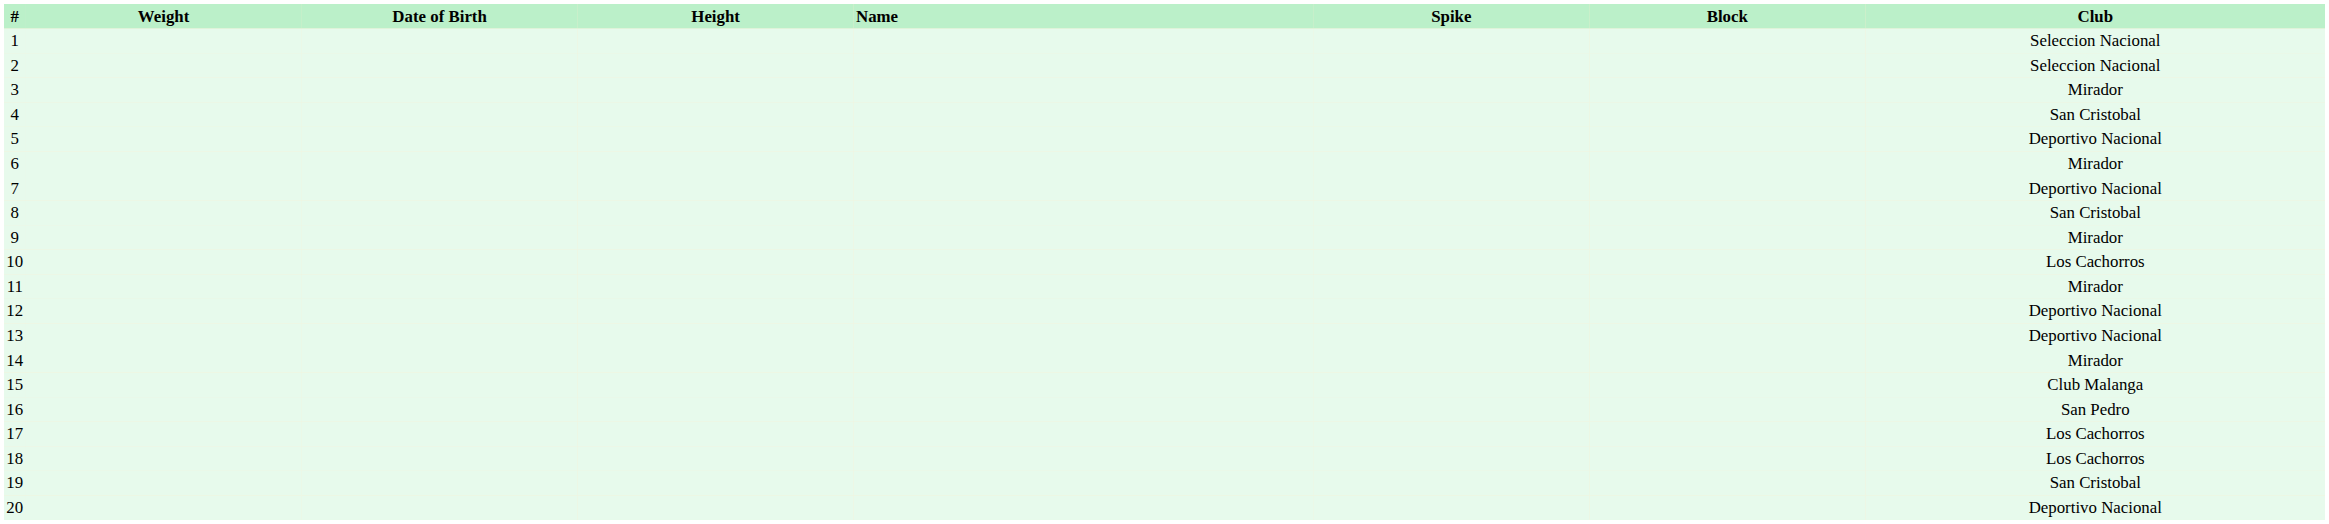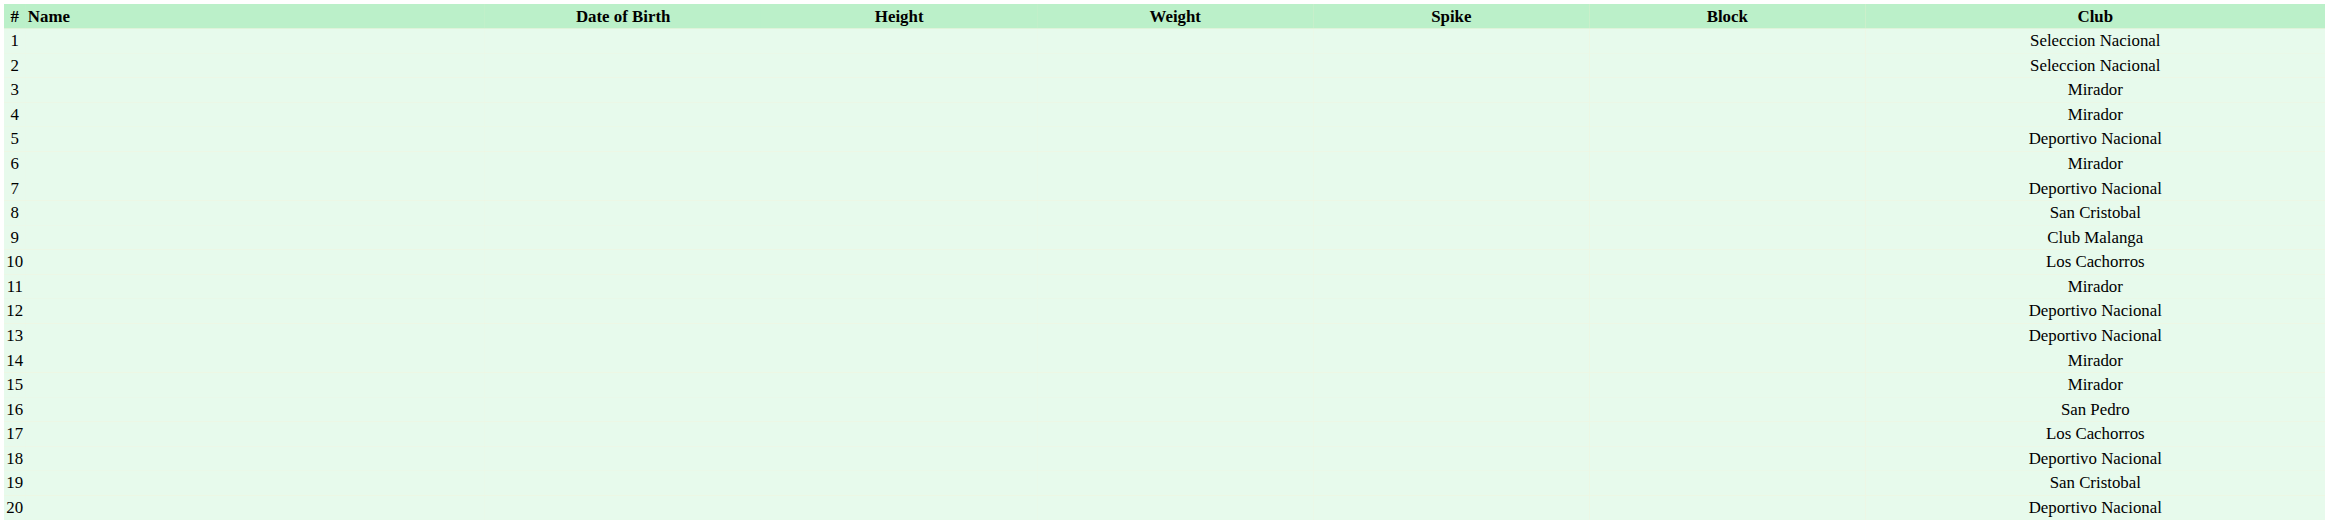 <table border=0 cellpadding=2 cellspacing=0  |- bgcolor=#FFECCE style="text-align:center; font-size:90%; width:100%">
 <tr bgcolor=#BBF0C9>
 <th>#</th>
-<th width=12%>Weight</th>
+<th align=left width=20%>Name</th>
 <th width=12%>Date of Birth</th>
 <th width=12%>Height</th>
-<th align=left width=20%>Name</th>
+<th width=12%>Weight</th>
 <th width=12%>Spike</th>
 <th width=12%>Block</th>
 <th width=20%>Club</th>
 </tr>
 <tr bgcolor=#E7FAEC>
 <td>1</td>
-<td></td>
+<td align=left></td>
 <td align=right></td>
 <td></td>
-<td align=left></td>
+<td></td>
 <td></td>
 <td></td>
 <td>Seleccion Nacional</td>
 </tr>
 <tr bgcolor=#E7FAEC>
 <td>2</td>
-<td></td>
+<td align=left></td>
 <td align=right></td>
 <td></td>
-<td align=left></td>
+<td></td>
 <td></td>
 <td></td>
 <td>Seleccion Nacional</td>
 </tr>
 <tr bgcolor=#E7FAEC>
 <td>3</td>
-<td></td>
+<td align=left></td>
 <td align=right></td>
 <td></td>
-<td align=left></td>
+<td></td>
 <td></td>
 <td></td>
 <td>Mirador</td>
 </tr>
 <tr bgcolor=#E7FAEC>
 <td>4</td>
-<td></td>
+<td align=left></td>
 <td align=right></td>
 <td></td>
-<td align=left></td>
 <td></td>
 <td></td>
-<td>San Cristobal</td>
+<td></td>
+<td>Mirador</td>
 </tr>
 <tr bgcolor=#E7FAEC>
 <td>5</td>
-<td></td>
+<td align=left></td>
 <td align=right></td>
 <td></td>
-<td align=left></td>
+<td></td>
 <td></td>
 <td></td>
 <td>Deportivo Nacional</td>
 </tr>
 <tr bgcolor=#E7FAEC>
 <td>6</td>
-<td></td>
+<td align=left></td>
 <td align=right></td>
 <td></td>
-<td align=left></td>
+<td></td>
 <td></td>
 <td></td>
 <td>Mirador</td>
 </tr>
 <tr bgcolor=#E7FAEC>
 <td>7</td>
-<td></td>
+<td align=left></td>
 <td align=right></td>
 <td></td>
-<td align=left></td>
+<td></td>
 <td></td>
 <td></td>
 <td>Deportivo Nacional</td>
 </tr>
 <tr bgcolor=#E7FAEC>
 <td>8</td>
-<td></td>
+<td align=left></td>
 <td align=right></td>
 <td></td>
-<td align=left></td>
+<td></td>
 <td></td>
 <td></td>
 <td>San Cristobal</td>
 </tr>
 <tr bgcolor=#E7FAEC>
 <td>9</td>
-<td></td>
+<td align=left></td>
 <td align=right></td>
 <td></td>
-<td align=left></td>
 <td></td>
 <td></td>
-<td>Mirador</td>
+<td></td>
+<td>Club Malanga</td>
 </tr>
 <tr bgcolor=#E7FAEC>
 <td>10</td>
-<td></td>
+<td align=left></td>
 <td align=right></td>
 <td></td>
-<td align=left></td>
+<td></td>
 <td></td>
 <td></td>
 <td>Los Cachorros</td>
 </tr>
 <tr bgcolor=#E7FAEC>
 <td>11</td>
-<td></td>
+<td align=left></td>
 <td align=right></td>
 <td></td>
-<td align=left></td>
+<td></td>
 <td></td>
 <td></td>
 <td>Mirador</td>
 </tr>
 <tr bgcolor=#E7FAEC>
 <td>12</td>
-<td></td>
+<td align=left></td>
 <td align=right></td>
 <td></td>
-<td align=left></td>
+<td></td>
 <td></td>
 <td></td>
 <td>Deportivo Nacional</td>
 </tr>
 <tr bgcolor=#E7FAEC>
 <td>13</td>
-<td></td>
+<td align=left></td>
 <td align=right></td>
 <td></td>
-<td align=left></td>
+<td></td>
 <td></td>
 <td></td>
 <td>Deportivo Nacional</td>
 </tr>
 <tr bgcolor=#E7FAEC>
 <td>14</td>
-<td></td>
+<td align=left></td>
 <td align=right></td>
 <td></td>
-<td align=left></td>
+<td></td>
 <td></td>
 <td></td>
 <td>Mirador</td>
 </tr>
 <tr bgcolor=#E7FAEC>
 <td>15</td>
-<td></td>
+<td align=left></td>
 <td align=right></td>
 <td></td>
-<td align=left></td>
 <td></td>
 <td></td>
-<td>Club Malanga</td>
+<td></td>
+<td>Mirador</td>
 </tr>
 <tr bgcolor=#E7FAEC>
 <td>16</td>
-<td></td>
+<td align=left></td>
 <td align=right></td>
 <td></td>
-<td align=left></td>
+<td></td>
 <td></td>
 <td></td>
 <td>San Pedro</td>
 </tr>
 <tr bgcolor=#E7FAEC>
 <td>17</td>
-<td></td>
+<td align=left></td>
 <td align=right></td>
 <td></td>
-<td align=left></td>
+<td></td>
 <td></td>
 <td></td>
 <td>Los Cachorros</td>
 </tr>
 <tr bgcolor=#E7FAEC>
 <td>18</td>
-<td></td>
+<td align=left></td>
 <td align=right></td>
 <td></td>
-<td align=left></td>
 <td></td>
 <td></td>
-<td>Los Cachorros</td>
+<td></td>
+<td>Deportivo Nacional</td>
 </tr>
 <tr bgcolor=#E7FAEC>
 <td>19</td>
-<td></td>
+<td align=left></td>
 <td align=right></td>
 <td></td>
-<td align=left></td>
+<td></td>
 <td></td>
 <td></td>
 <td>San Cristobal</td>
 </tr>
 <tr bgcolor=#E7FAEC>
 <td>20</td>
-<td></td>
+<td align=left></td>
 <td align=right></td>
 <td></td>
-<td align=left></td>
+<td></td>
 <td></td>
 <td></td>
 <td>Deportivo Nacional</td>
 </tr>
 </table>
